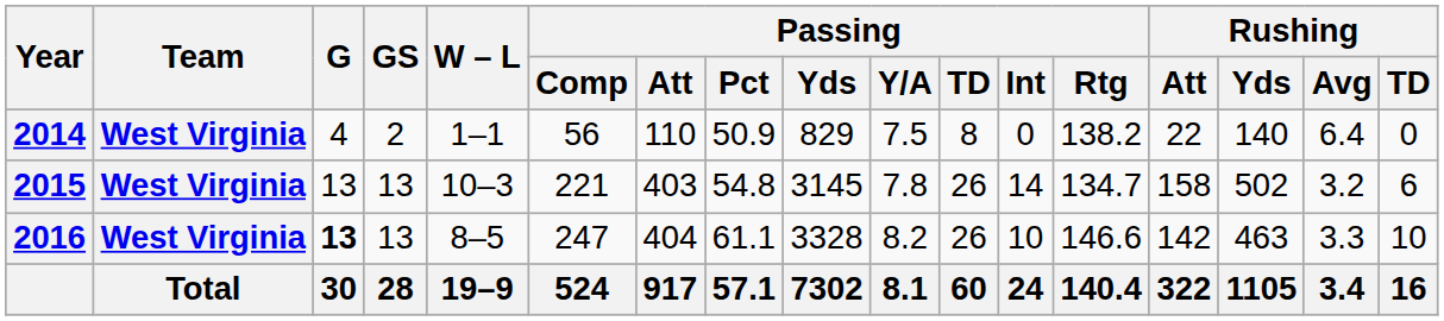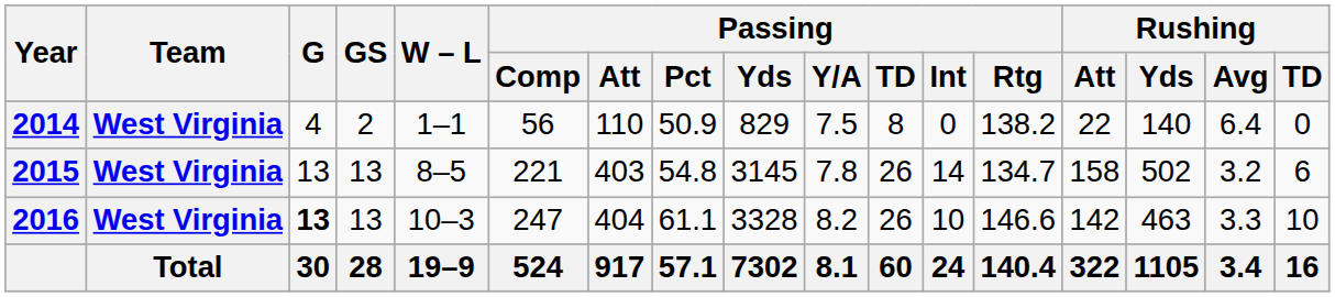 <table class="wikitable" style="text-align: center;">
 <tr>
 <th rowspan="2">Year</th>
 <th rowspan="2">Team</th>
 <th rowspan="2">G</th>
 <th rowspan="2">GS</th>
 <th rowspan="2">W – L</th>
 <th colspan="8">Passing</th>
 <th colspan="4">Rushing</th>
 </tr>
 <tr>
 <th>Comp</th>
 <th>Att</th>
 <th>Pct</th>
 <th>Yds</th>
 <th>Y/A</th>
 <th>TD</th>
 <th>Int</th>
 <th>Rtg</th>
 <th>Att</th>
 <th>Yds</th>
 <th>Avg</th>
 <th>TD</th>
 </tr>
 <tr>
 <th><a href='#'>2014</a></th>
 <th><a href='#'>West Virginia</a></th>
 <td>4</td>
 <td>2</td>
 <td>1–1</td>
 <td>56</td>
 <td>110</td>
 <td>50.9</td>
 <td>829</td>
 <td>7.5</td>
 <td>8</td>
 <td>0</td>
 <td>138.2</td>
 <td>22</td>
 <td>140</td>
 <td>6.4</td>
 <td>0</td>
 </tr>
 <tr>
 <th><a href='#'>2015</a></th>
 <th><a href='#'>West Virginia</a></th>
 <td>13</td>
 <td>13</td>
-<td>10–3</td>
+<td>8–5</td>
 <td>221</td>
 <td>403</td>
 <td>54.8</td>
 <td>3145</td>
 <td>7.8</td>
 <td>26</td>
 <td>14</td>
 <td>134.7</td>
 <td>158</td>
 <td>502</td>
 <td>3.2</td>
 <td>6</td>
 </tr>
 <tr>
 <th><a href='#'>2016</a></th>
 <th><a href='#'>West Virginia</a></th>
 <td><strong>13</strong></td>
 <td>13</td>
-<td>8–5</td>
+<td>10–3</td>
 <td>247</td>
 <td>404</td>
 <td>61.1</td>
 <td>3328</td>
 <td>8.2</td>
 <td>26</td>
 <td>10</td>
 <td>146.6</td>
 <td>142</td>
 <td>463</td>
 <td>3.3</td>
 <td>10</td>
 </tr>
 <tr>
 <th></th>
 <th>Total</th>
 <th>30</th>
 <th>28</th>
 <th>19–9</th>
 <th>524</th>
 <th>917</th>
 <th>57.1</th>
 <th>7302</th>
 <th>8.1</th>
 <th>60</th>
 <th>24</th>
 <th>140.4</th>
 <th>322</th>
 <th>1105</th>
 <th>3.4</th>
 <th>16</th>
 </tr>
 </table>
